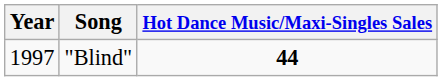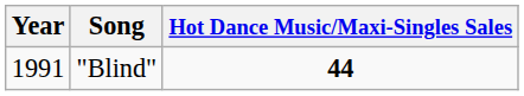 <table class="wikitable">
 <tr>
 <th>Year</th>
 <th>Song</th>
 <th><small> <a href='#'>Hot Dance Music/Maxi-Singles Sales</a></small></th>
 </tr>
 <tr>
-<td>1997</td>
+<td>1991</td>
 <td>"Blind"</td>
 <td align=center><strong>44</strong></td>
 </tr>
 </table>
